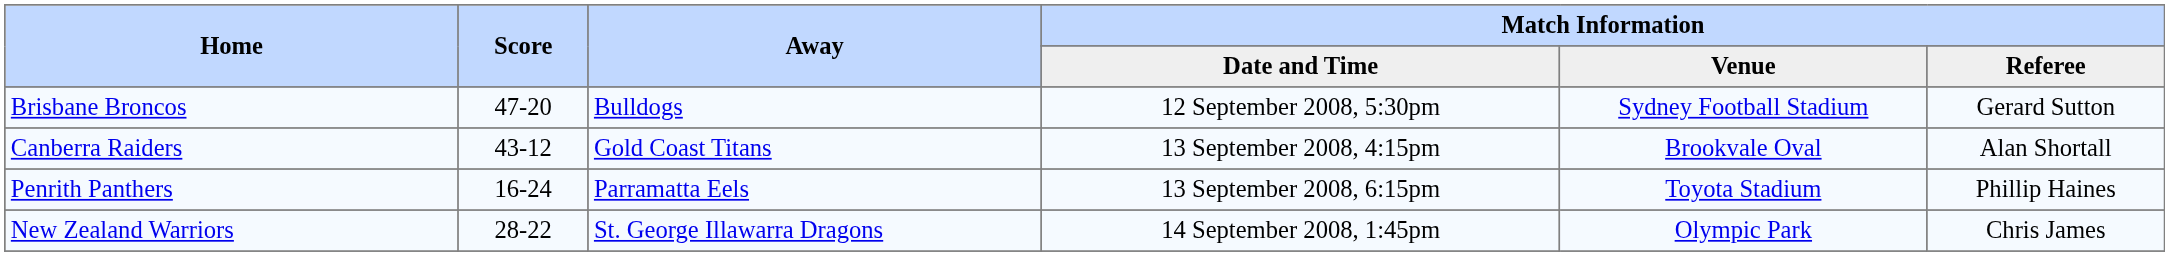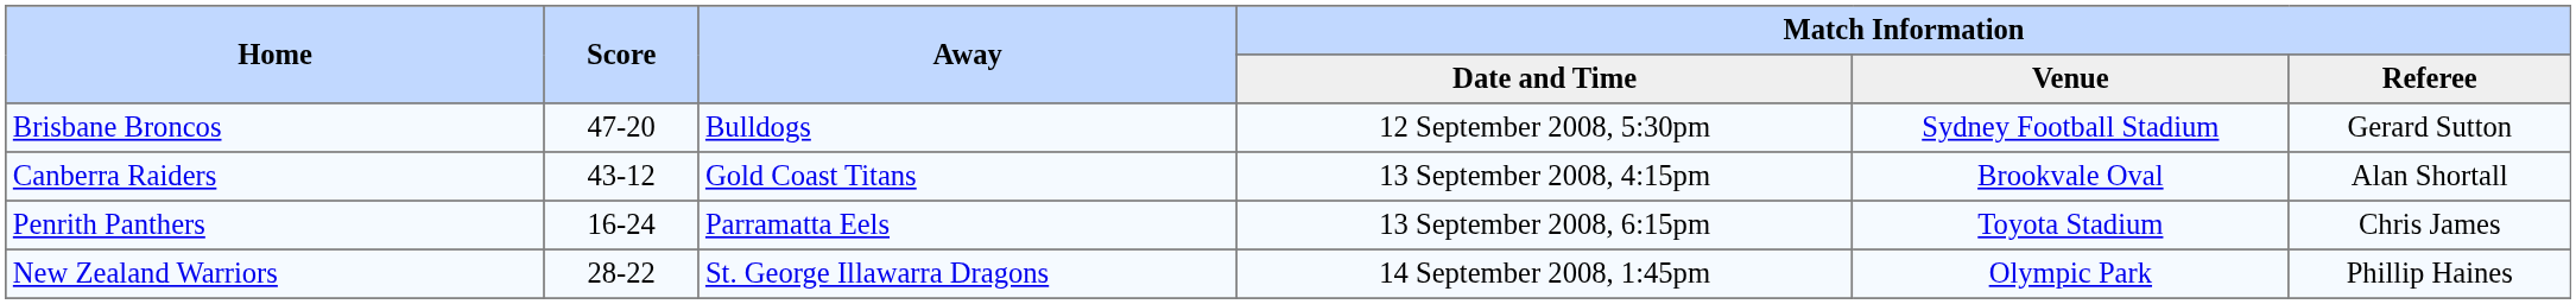 <table border=1 style="border-collapse:collapse; font-size:90%; text-align:center;" cellpadding=3 cellspacing=0 width=100%>
 <tr bgcolor=#C1D8FF>
 <th rowspan=2 width=21%>Home</th>
 <th rowspan=2 width=6%>Score</th>
 <th rowspan=2 width=21%>Away</th>
 <th colspan=3>Match Information</th>
 </tr>
 <tr bgcolor=#EFEFEF>
 <th width=24%>Date and Time</th>
 <th width=17%>Venue</th>
 <th width=11%>Referee</th>
 </tr>
 <tr bgcolor=#F5FAFF>
 <td align=left> <a href='#'>Brisbane Broncos</a></td>
 <td>47-20</td>
 <td align=left> <a href='#'>Bulldogs</a></td>
 <td>12 September 2008, 5:30pm</td>
 <td><a href='#'>Sydney Football Stadium</a></td>
 <td>Gerard Sutton</td>
 </tr>
 <tr bgcolor=#F5FAFF>
 <td align=left> <a href='#'>Canberra Raiders</a></td>
 <td>43-12</td>
 <td align=left> <a href='#'>Gold Coast Titans</a></td>
 <td>13 September 2008, 4:15pm</td>
 <td><a href='#'>Brookvale Oval</a></td>
 <td>Alan Shortall</td>
 </tr>
 <tr bgcolor=#F5FAFF>
 <td align=left> <a href='#'>Penrith Panthers</a></td>
 <td>16-24</td>
 <td align=left> <a href='#'>Parramatta Eels</a></td>
 <td>13 September 2008, 6:15pm</td>
 <td><a href='#'>Toyota Stadium</a></td>
-<td>Phillip Haines</td>
+<td>Chris James</td>
 </tr>
 <tr bgcolor=#F5FAFF>
 <td align=left> <a href='#'>New Zealand Warriors</a></td>
 <td>28-22</td>
 <td align=left> <a href='#'>St. George Illawarra Dragons</a></td>
 <td>14 September 2008, 1:45pm</td>
 <td><a href='#'>Olympic Park</a></td>
-<td>Chris James</td>
+<td>Phillip Haines</td>
 </tr>
 </table>
